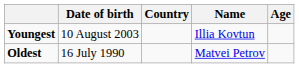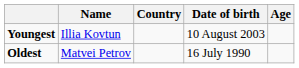 <table class="wikitable">
 <tr>
 <th></th>
+<th><strong>Name</strong></th>
+<th><strong>Country</strong></th>
 <th><strong>Date of birth</strong></th>
-<th><strong>Country</strong></th>
-<th><strong>Name</strong></th>
 <th><strong>Age</strong></th>
 </tr>
 <tr>
 <td><strong>Youngest</strong></td>
+<td><a href='#'>Illia Kovtun</a></td>
+<td></td>
 <td>10 August 2003</td>
-<td></td>
-<td><a href='#'>Illia Kovtun</a></td>
 <td></td>
 </tr>
 <tr>
 <td><strong>Oldest</strong></td>
+<td><a href='#'>Matvei Petrov</a></td>
+<td></td>
 <td>16 July 1990</td>
-<td></td>
-<td><a href='#'>Matvei Petrov</a></td>
 <td></td>
 </tr>
 </table>
